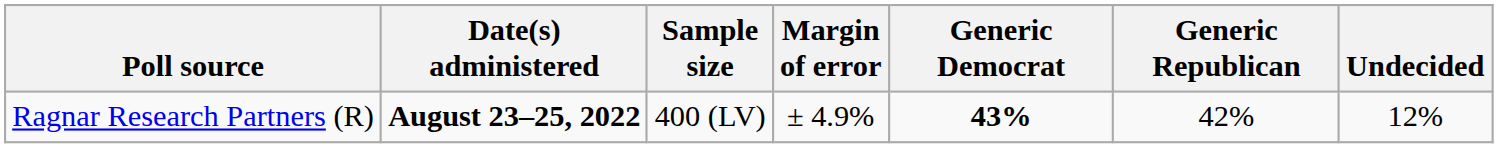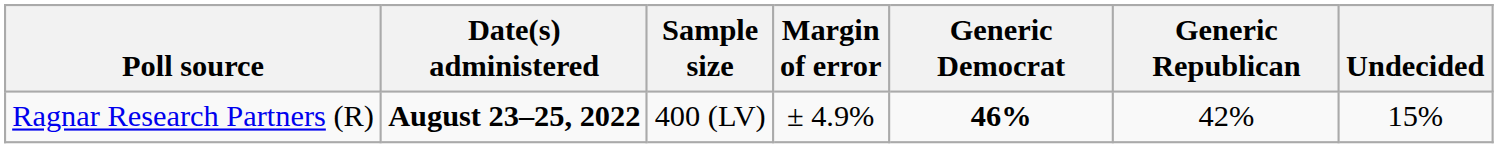 <table class="wikitable" style="font-size:90%;text-align:center;">
 <tr valign="bottom">
 <th>Poll source</th>
 <th>Date(s)<br>administered</th>
 <th>Sample<br>size</th>
 <th>Margin<br>of error</th>
 <th style="width:100px;">Generic<br>Democrat</th>
 <th style="width:100px;">Generic<br>Republican</th>
 <th>Undecided</th>
 </tr>
 <tr>
 <td style="text-align:left;"><a href='#'>Ragnar Research Partners</a> (R)</td>
 <td><strong>August 23–25, 2022</strong></td>
 <td>400 (LV)</td>
 <td>± 4.9%</td>
-<td><strong>43%</strong></td>
+<td><strong>46%</strong></td>
 <td>42%</td>
-<td>12%</td>
+<td>15%</td>
 </tr>
 </table>
